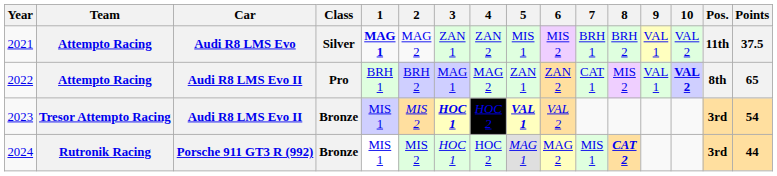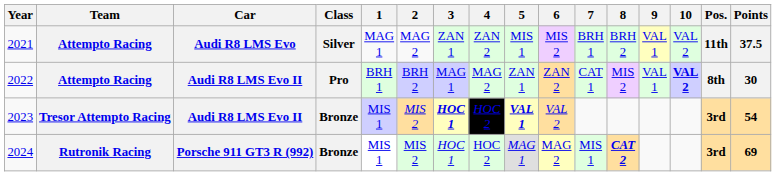 <table class="wikitable" border="1" style="text-align:center; font-size:90%;">
 <tr>
 <th>Year</th>
 <th>Team</th>
 <th>Car</th>
 <th>Class</th>
 <th>1</th>
 <th>2</th>
 <th>3</th>
 <th>4</th>
 <th>5</th>
 <th>6</th>
 <th>7</th>
 <th>8</th>
 <th>9</th>
 <th>10</th>
 <th>Pos.</th>
 <th>Points</th>
 </tr>
 <tr>
 <td><a href='#'>2021</a></td>
 <th><a href='#'>Attempto Racing</a></th>
 <th><a href='#'>Audi R8 LMS Evo</a></th>
 <th>Silver</th>
-<td><strong><a href='#'>MAG<br>1</a></strong></td>
+<td><a href='#'>MAG<br>1</a></td>
 <td><a href='#'>MAG<br>2</a></td>
 <td style="background:#dfffdf;"><a href='#'>ZAN<br>1</a><br></td>
 <td style="background:#dfffdf;"><a href='#'>ZAN<br>2</a><br></td>
 <td style="background:#dfffdf;"><a href='#'>MIS<br>1</a><br></td>
 <td style="background:#efcfff;"><a href='#'>MIS<br>2</a><br></td>
 <td style="background:#dfffdf;"><a href='#'>BRH<br>1</a><br></td>
 <td style="background:#dfffdf;"><a href='#'>BRH<br>2</a><br></td>
 <td style="background:#ffffbf;"><a href='#'>VAL<br>1</a><br></td>
 <td style="background:#dfffdf;"><a href='#'>VAL<br>2</a><br></td>
 <th>11th</th>
 <th>37.5</th>
 </tr>
 <tr>
 <td><a href='#'>2022</a></td>
 <th><a href='#'>Attempto Racing</a></th>
 <th><a href='#'>Audi R8 LMS Evo II</a></th>
 <th>Pro</th>
 <td style="background:#DFFFDF;"><a href='#'>BRH<br>1</a><br></td>
 <td style="background:#CFCFFF;"><a href='#'>BRH<br>2</a><br></td>
 <td style="background:#CFCFFF;"><a href='#'>MAG<br>1</a><br></td>
 <td style="background:#DFFFDF;"><a href='#'>MAG<br>2</a><br></td>
 <td style="background:#DFFFDF;"><a href='#'>ZAN<br>1</a><br></td>
 <td style="background:#FFDF9F;"><a href='#'>ZAN<br>2</a><br></td>
 <td style="background:#dfffdf;"><a href='#'>CAT<br>1</a><br></td>
 <td style="background:#EFCFFF;"><a href='#'>MIS<br>2</a><br></td>
 <td style="background:#DFFFDF;"><a href='#'>VAL<br>1</a><br></td>
 <td style="background:#CFCFFF;"><strong><a href='#'>VAL<br>2</a><br></strong></td>
 <th>8th</th>
-<th>65</th>
+<th>30</th>
 </tr>
 <tr>
 <td><a href='#'>2023</a></td>
 <th><a href='#'>Tresor Attempto Racing</a></th>
 <th><a href='#'>Audi R8 LMS Evo II</a></th>
 <th>Bronze</th>
 <td style="background:#cfcfff;"><a href='#'>MIS<br>1</a><br></td>
 <td style="background:#ffdf9f;"><em><a href='#'>MIS<br>2</a></em><br></td>
 <td style="background:#ffffbf;"><strong><em><a href='#'>HOC<br>1</a></em></strong><br></td>
 <td style="background:#000000; color:white;"><em><a href='#'>HOC<br>2</a></em><br></td>
 <td style="background:#ffffbf;"><strong><em><a href='#'>VAL<br>1</a></em></strong><br></td>
 <td style="background:#ffdf9f;"><em><a href='#'>VAL<br>2</a></em><br></td>
 <td></td>
 <td></td>
 <td></td>
 <td></td>
 <th style="background:#FFDF9F;"><strong>3rd</strong></th>
 <th style="background:#FFDF9F;">54</th>
 </tr>
 <tr>
 <td><a href='#'>2024</a></td>
 <th><a href='#'>Rutronik Racing</a></th>
 <th><a href='#'>Porsche 911 GT3 R (992)</a></th>
 <th>Bronze</th>
 <td style="background:#ffffff;"><a href='#'>MIS<br>1</a><br></td>
 <td style="background:#dfffdf;"><a href='#'>MIS<br>2</a><br></td>
 <td style="background:#dfffdf;"><em><a href='#'>HOC<br>1</a></em><br></td>
 <td style="background:#dfffdf;"><a href='#'>HOC<br>2</a><br></td>
 <td style="background:#dfdfdf;"><em><a href='#'>MAG<br>1</a></em><br></td>
 <td style="background:#ffffbf;"><a href='#'>MAG<br>2</a><br></td>
 <td style="background:#DFFFDF;"><a href='#'>MIS<br>1</a><br></td>
 <td style="background:#ffdf9f;"><strong><em><a href='#'>CAT<br>2</a></em></strong><br></td>
 <td></td>
 <td></td>
 <th style="background:#FFDF9F;"><strong>3rd</strong></th>
-<th style="background:#FFDF9F;">44</th>
+<th style="background:#FFDF9F;">69</th>
 </tr>
 </table>
